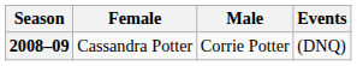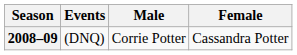 <table class="wikitable">
 <tr>
 <th scope="col">Season</th>
+<th scope="col">Events</th>
+<th scope="col">Male</th>
 <th scope="col">Female</th>
-<th scope="col">Male</th>
-<th scope="col">Events</th>
 </tr>
 <tr>
 <th scope="row">2008–09</th>
+<td> (DNQ)</td>
+<td>Corrie Potter</td>
 <td>Cassandra Potter</td>
-<td>Corrie Potter</td>
-<td> (DNQ)</td>
 </tr>
 </table>
